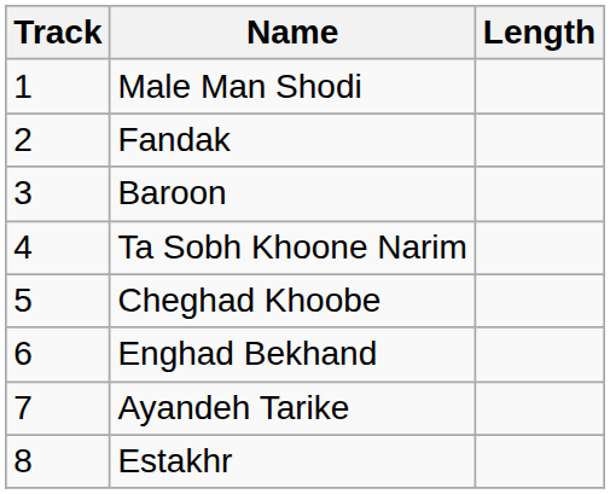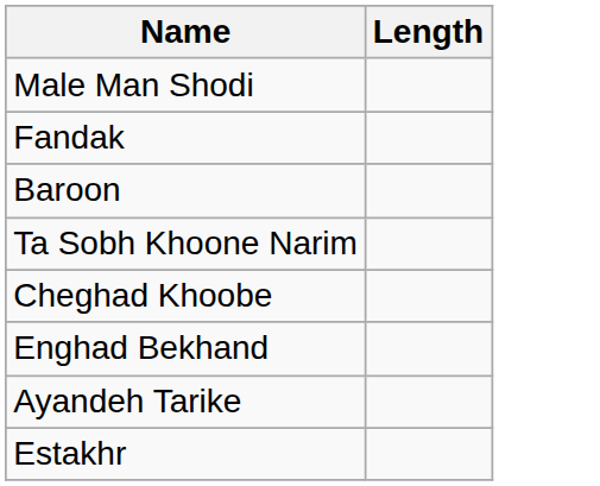 <table class="wikitable">
 <tr>
-<th>Track</th>
 <th>Name</th>
 <th>Length</th>
 </tr>
 <tr>
-<td>1</td>
 <td>Male Man Shodi</td>
 <td></td>
 </tr>
 <tr>
-<td>2</td>
 <td>Fandak</td>
 <td></td>
 </tr>
 <tr>
-<td>3</td>
 <td>Baroon</td>
 <td></td>
 </tr>
 <tr>
-<td>4</td>
 <td>Ta Sobh Khoone Narim</td>
 <td></td>
 </tr>
 <tr>
-<td>5</td>
 <td>Cheghad Khoobe</td>
 <td></td>
 </tr>
 <tr>
-<td>6</td>
 <td>Enghad Bekhand</td>
 <td></td>
 </tr>
 <tr>
-<td>7</td>
 <td>Ayandeh Tarike</td>
 <td></td>
 </tr>
 <tr>
-<td>8</td>
 <td>Estakhr</td>
 <td></td>
 </tr>
 </table>
